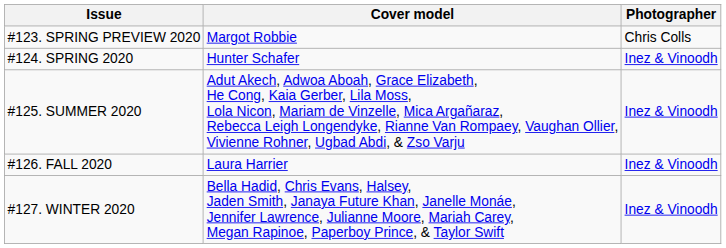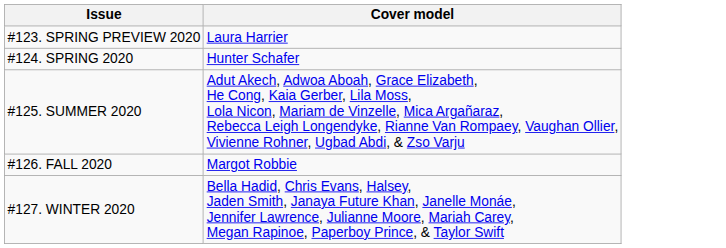 <table class="sortable wikitable">
 <tr>
 <th>Issue</th>
 <th>Cover model</th>
-<th>Photographer</th>
 </tr>
 <tr>
 <td>#123. SPRING PREVIEW 2020</td>
-<td><a href='#'>Margot Robbie</a></td>
-<td>Chris Colls</td>
+<td><a href='#'>Laura Harrier</a></td>
 </tr>
 <tr>
 <td>#124. SPRING 2020</td>
 <td><a href='#'>Hunter Schafer</a></td>
-<td><a href='#'>Inez & Vinoodh</a></td>
 </tr>
 <tr>
 <td>#125. SUMMER 2020</td>
 <td><a href='#'>Adut Akech</a>, <a href='#'>Adwoa Aboah</a>, <a href='#'>Grace Elizabeth</a>,<br><a href='#'>He Cong</a>,  <a href='#'>Kaia Gerber</a>, <a href='#'>Lila Moss</a>,<br><a href='#'>Lola Nicon</a>, <a href='#'>Mariam de Vinzelle</a>, <a href='#'>Mica Argañaraz</a>,<br><a href='#'>Rebecca Leigh Longendyke</a>, <a href='#'>Rianne Van Rompaey</a>, <a href='#'>Vaughan Ollier</a>,<br><a href='#'>Vivienne Rohner</a>, <a href='#'>Ugbad Abdi</a>, & <a href='#'>Zso Varju</a></td>
-<td><a href='#'>Inez & Vinoodh</a></td>
 </tr>
 <tr>
 <td>#126. FALL 2020</td>
-<td><a href='#'>Laura Harrier</a></td>
-<td><a href='#'>Inez & Vinoodh</a></td>
+<td><a href='#'>Margot Robbie</a></td>
 </tr>
 <tr>
 <td>#127. WINTER 2020</td>
 <td><a href='#'>Bella Hadid</a>, <a href='#'>Chris Evans</a>, <a href='#'>Halsey</a>,<br><a href='#'>Jaden Smith</a>, <a href='#'>Janaya Future Khan</a>, <a href='#'>Janelle Monáe</a>,<br><a href='#'>Jennifer Lawrence</a>, <a href='#'>Julianne Moore</a>, <a href='#'>Mariah Carey</a>,<br><a href='#'>Megan Rapinoe</a>, <a href='#'>Paperboy Prince</a>, & <a href='#'>Taylor Swift</a></td>
-<td><a href='#'>Inez & Vinoodh</a></td>
 </tr>
 </table>
